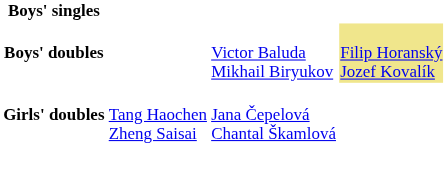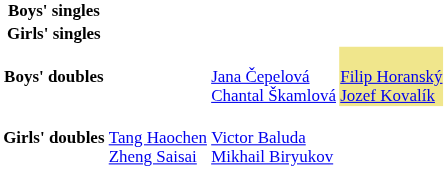 <table>
 <tr>
 <th scope="row">Boys' singles<br></th>
 <td></td>
 <td></td>
 <td></td>
 </tr>
 <tr>
+<th scope="row">Girls' singles<br></th>
+<td></td>
+<td></td>
+<td></td>
+</tr>
+<tr>
 <th scope="row">Boys' doubles<br></th>
 <td><br></td>
-<td><br><a href='#'>Victor Baluda</a><br><a href='#'>Mikhail Biryukov</a></td>
+<td><br><a href='#'>Jana Čepelová</a><br><a href='#'>Chantal Škamlová</a></td>
 <td style="background: khaki;"><br><a href='#'>Filip Horanský</a><br><a href='#'>Jozef Kovalík</a></td>
 </tr>
 <tr>
 <th scope="row">Girls' doubles<br></th>
 <td><br><a href='#'>Tang Haochen</a><br><a href='#'>Zheng Saisai</a></td>
-<td><br><a href='#'>Jana Čepelová</a><br><a href='#'>Chantal Škamlová</a></td>
+<td><br><a href='#'>Victor Baluda</a><br><a href='#'>Mikhail Biryukov</a></td>
 <td><br></td>
 </tr>
 <tr>
 </tr>
 </table>
